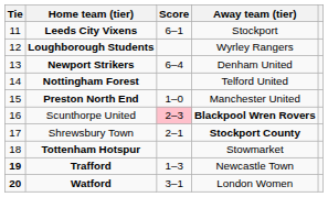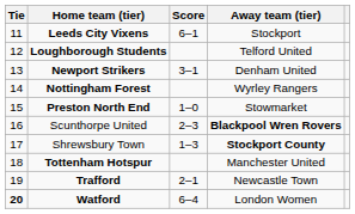 <table class="wikitable" style="text-align:center; font-size:85%">
 <tr>
 <th>Tie</th>
 <th>Home team (tier)</th>
 <th>Score</th>
 <th>Away team (tier)</th>
 <th></th>
 </tr>
 <tr>
 <td align="center">11</td>
 <td><strong>Leeds City Vixens</strong></td>
 <td align="center">6–1</td>
 <td>Stockport</td>
 <td></td>
 </tr>
 <tr>
 <td align="center">12</td>
 <td><strong>Loughborough Students</strong></td>
 <td align="center"></td>
-<td>Wyrley Rangers</td>
+<td>Telford United</td>
 <td></td>
 </tr>
 <tr>
 <td align="center">13</td>
 <td><strong>Newport Strikers</strong></td>
-<td align="center">6–4 </td>
+<td align="center">3–1</td>
 <td>Denham United</td>
 <td></td>
 </tr>
 <tr>
 <td align="center">14</td>
 <td><strong>Nottingham Forest</strong></td>
 <td align="center"></td>
-<td>Telford United</td>
+<td>Wyrley Rangers</td>
 <td></td>
 </tr>
 <tr>
 <td align="center">15</td>
 <td><strong>Preston North End</strong></td>
 <td align="center">1–0</td>
-<td>Manchester United</td>
+<td>Stowmarket</td>
 <td></td>
 </tr>
 <tr>
 <td align="center">16</td>
 <td>Scunthorpe United</td>
-<td align="center" style="background: pink;">2–3</td>
+<td align="center">2–3</td>
 <td><strong>Blackpool Wren Rovers</strong></td>
 <td></td>
 </tr>
 <tr>
 <td align="center">17</td>
 <td>Shrewsbury Town</td>
-<td align="center">2–1</td>
+<td align="center">1–3</td>
 <td><strong>Stockport County</strong></td>
 <td></td>
 </tr>
 <tr>
 <td align="center">18</td>
 <td><strong>Tottenham Hotspur</strong></td>
 <td align="center"></td>
-<td>Stowmarket</td>
+<td>Manchester United</td>
 <td></td>
 </tr>
 <tr>
-<td align="center"><strong>19</strong></td>
+<td align="center">19</td>
 <td><strong>Trafford</strong></td>
-<td align="center">1–3</td>
+<td align="center">2–1</td>
 <td>Newcastle Town</td>
 <td></td>
 </tr>
 <tr>
 <td align="center"><strong>20</strong></td>
 <td><strong>Watford</strong></td>
-<td align="center">3–1</td>
+<td align="center">6–4 </td>
 <td>London Women</td>
 <td></td>
 </tr>
 </table>
